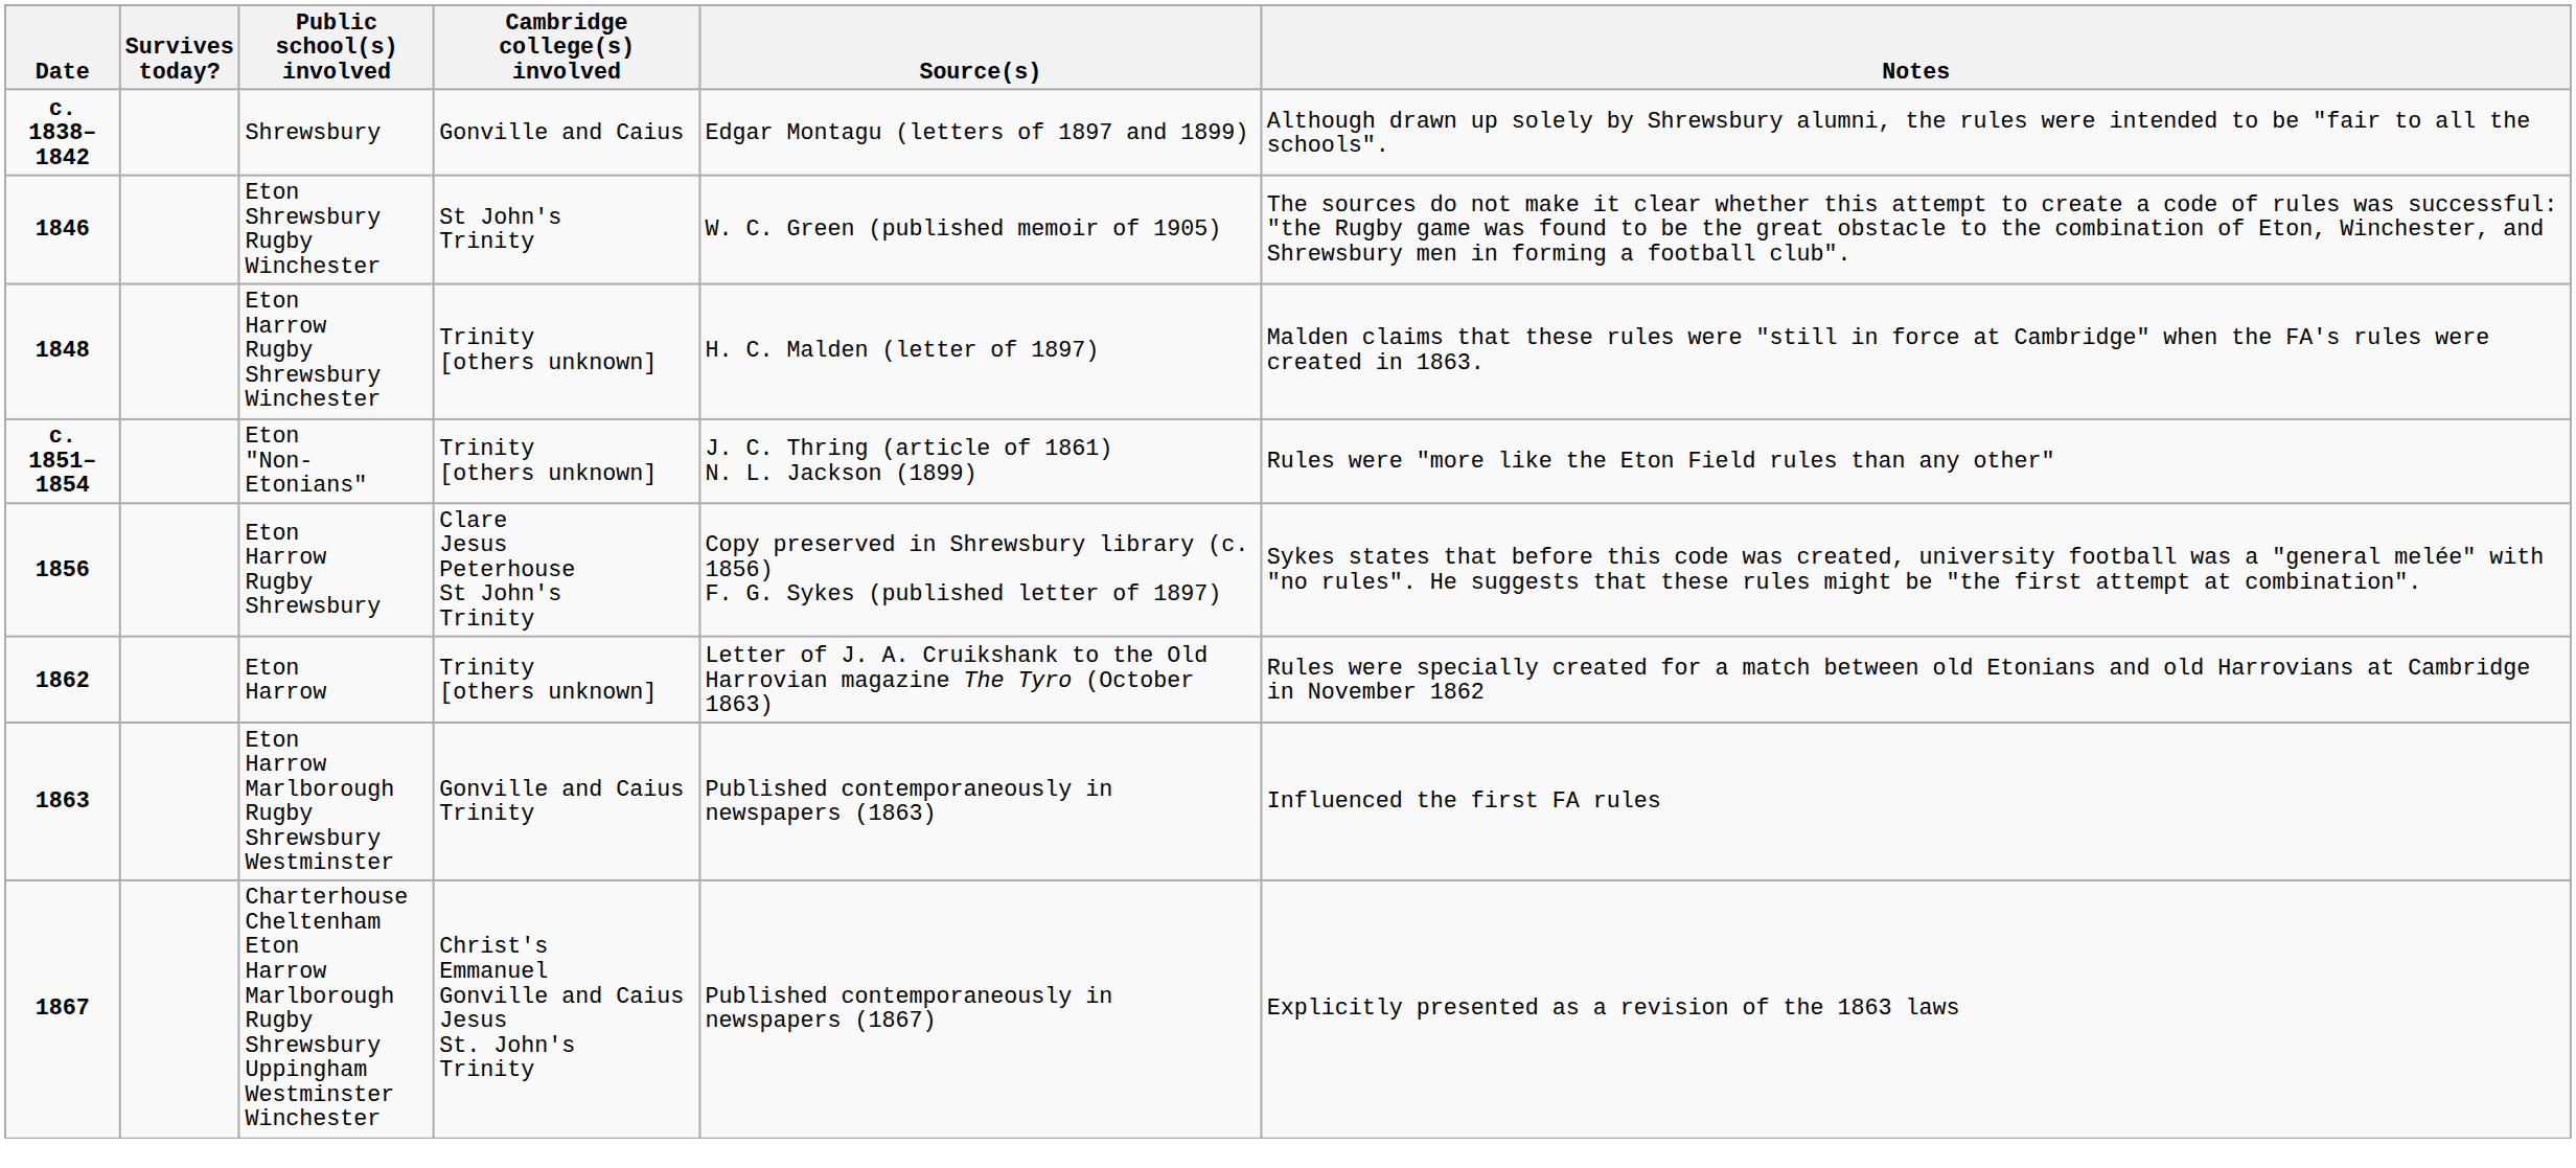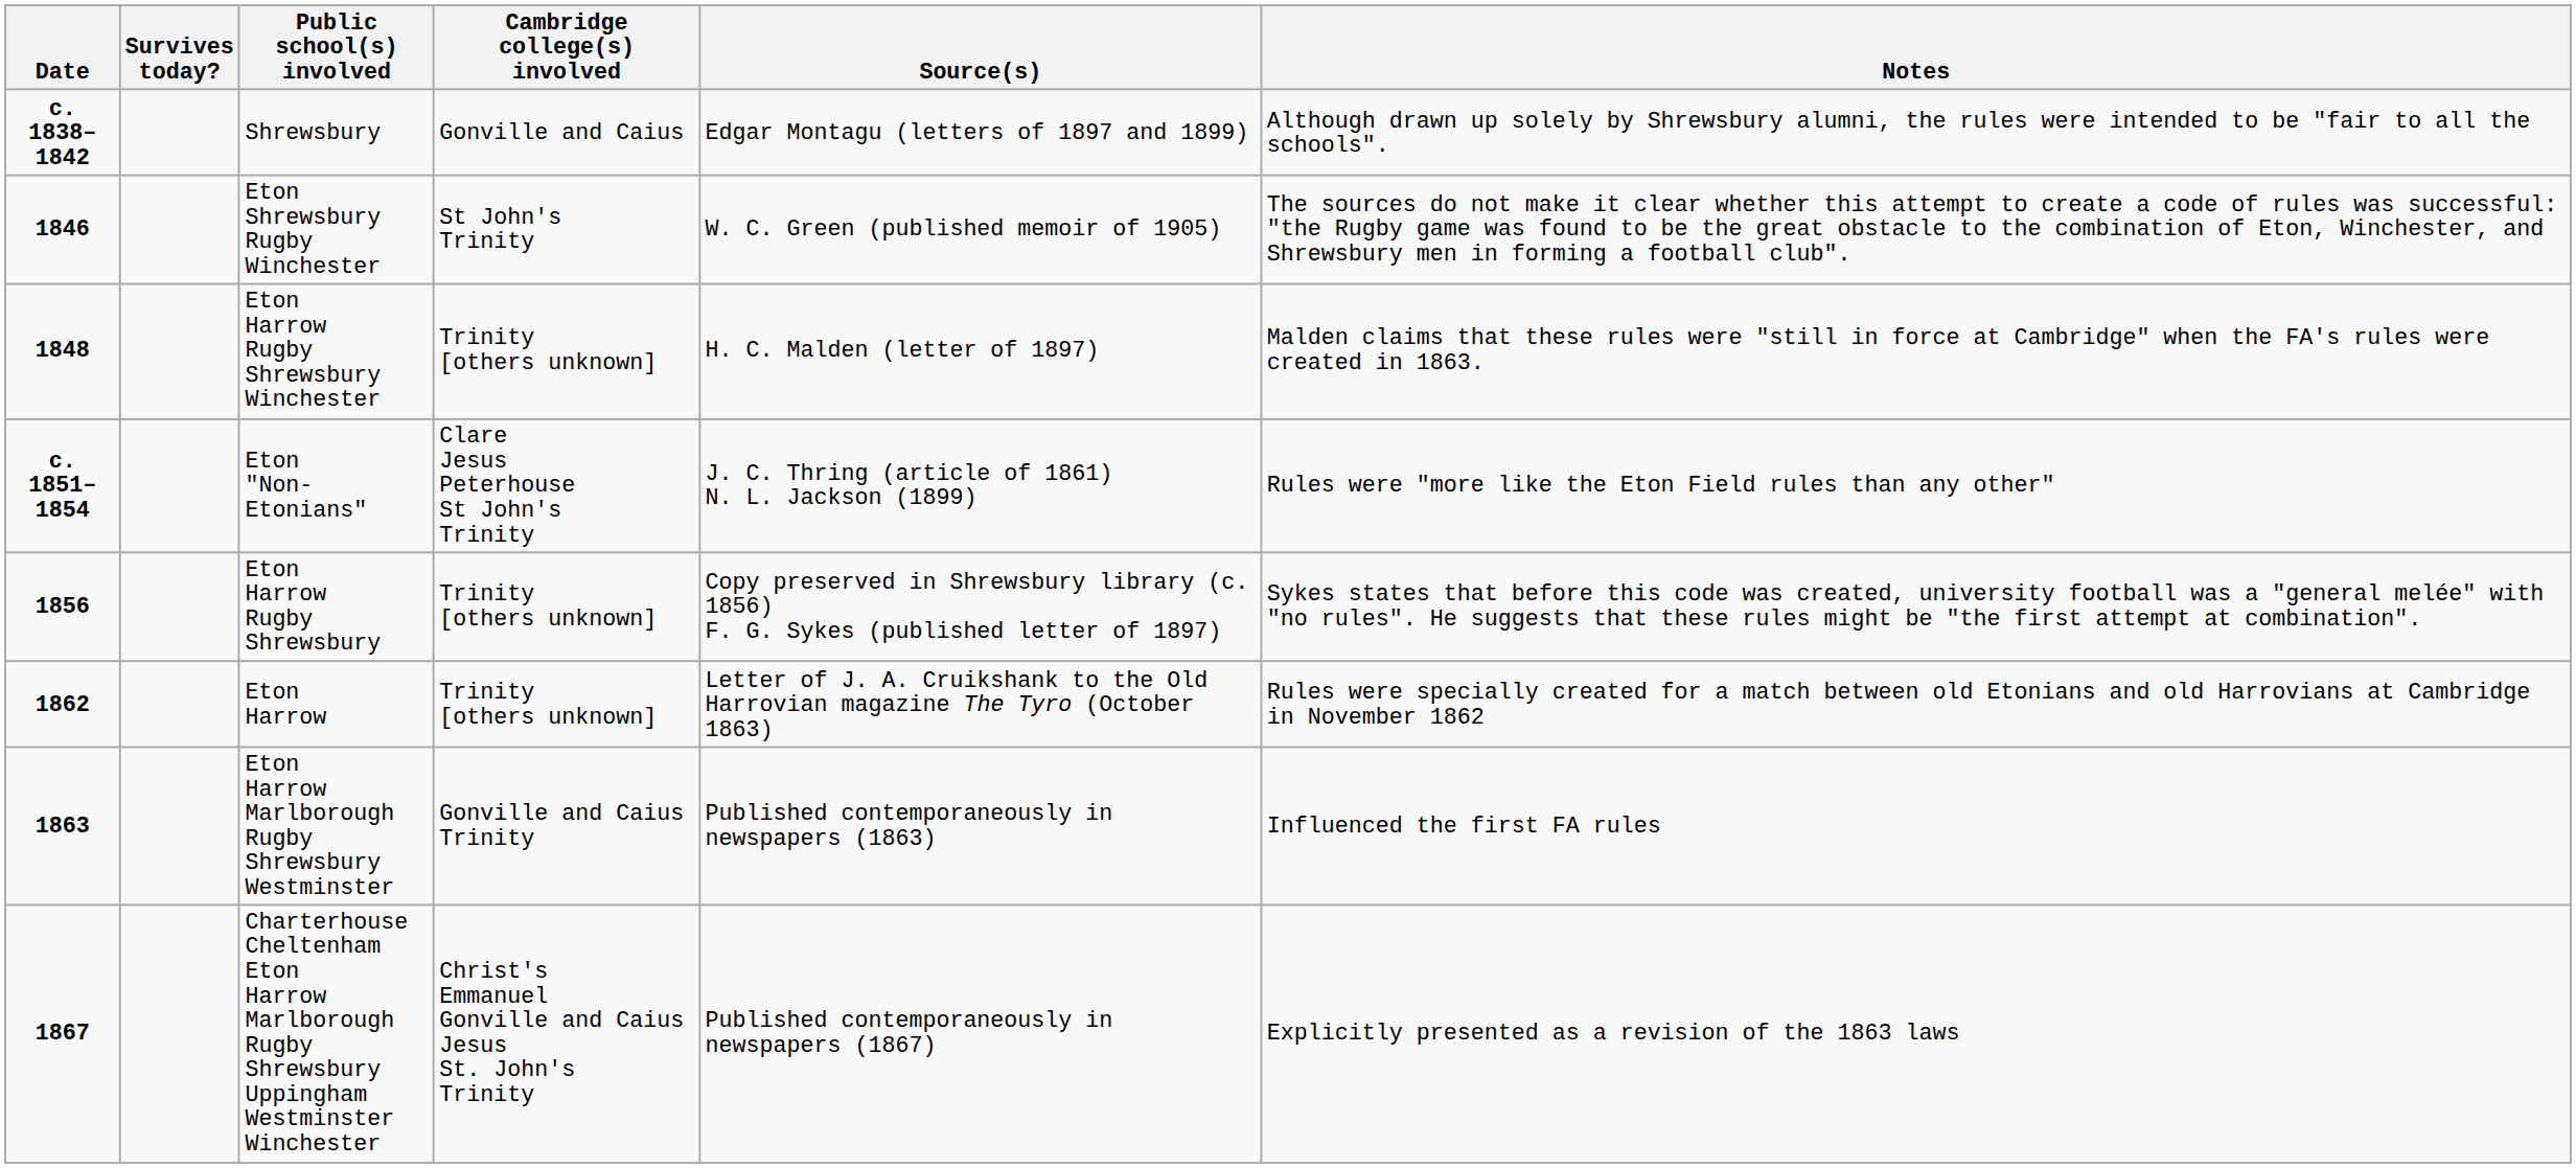 <table class="wikitable sortable" style="text-align: center; font-size: 85%; width: auto; table-layout: fixed;">
 <tr style="vertical-align: bottom;">
 <th>Date</th>
 <th>Survives<br>today?</th>
 <th>Public school(s)<br>involved</th>
 <th>Cambridge college(s)<br>involved</th>
 <th>Source(s)</th>
 <th>Notes</th>
 </tr>
 <tr>
 <td><strong>c. 1838–1842</strong></td>
 <td></td>
 <td style="text-align: left;">Shrewsbury</td>
 <td style="text-align: left;">Gonville and Caius</td>
 <td style="text-align: left;">Edgar Montagu (letters of 1897 and 1899)</td>
 <td style="text-align: left;">Although drawn up solely by Shrewsbury alumni, the rules were intended to be "fair to all the schools".</td>
 </tr>
 <tr>
 <td><strong>1846</strong></td>
 <td></td>
 <td style="text-align: left;">Eton<br>Shrewsbury<br>Rugby<br>Winchester</td>
 <td style="text-align: left;">St John's<br>Trinity</td>
 <td style="text-align: left;">W. C. Green (published memoir of 1905)</td>
 <td style="text-align: left;">The sources do not make it clear whether this attempt to create a code of rules was successful: "the Rugby game was found to be the great obstacle to the combination of Eton, Winchester, and Shrewsbury men in forming a football club".</td>
 </tr>
 <tr>
 <td><strong>1848</strong></td>
 <td></td>
 <td style="text-align: left;">Eton<br>Harrow<br>Rugby<br>Shrewsbury<br>Winchester</td>
 <td style="text-align: left;">Trinity<br>[others unknown]</td>
 <td style="text-align: left;">H. C. Malden (letter of 1897)</td>
 <td style="text-align: left;">Malden claims that these rules were "still in force at Cambridge" when the FA's rules were created in 1863.</td>
 </tr>
 <tr>
 <td><strong>c. 1851–1854</strong></td>
 <td></td>
 <td style="text-align: left;">Eton<br>"Non-Etonians"</td>
-<td style="text-align: left;">Trinity<br>[others unknown]</td>
+<td style="text-align: left;">Clare<br>Jesus<br>Peterhouse<br>St John's<br>Trinity</td>
 <td style="text-align: left;">J. C. Thring (article of 1861)<br>N. L. Jackson (1899)</td>
 <td style="text-align: left;">Rules were "more like the Eton Field rules than any other"</td>
 </tr>
 <tr>
 <td><strong>1856</strong></td>
 <td></td>
 <td style="text-align: left;">Eton<br>Harrow<br>Rugby<br>Shrewsbury</td>
-<td style="text-align: left;">Clare<br>Jesus<br>Peterhouse<br>St John's<br>Trinity</td>
+<td style="text-align: left;">Trinity<br>[others unknown]</td>
 <td style="text-align: left;">Copy preserved in Shrewsbury library (c. 1856)<br>F. G. Sykes (published letter of 1897)</td>
 <td style="text-align: left;">Sykes states that before this code was created, university football was a "general melée" with "no rules".  He suggests that these rules might be "the first attempt at combination".</td>
 </tr>
 <tr>
 <td><strong>1862</strong></td>
 <td></td>
 <td style="text-align: left;">Eton<br>Harrow</td>
 <td style="text-align: left;">Trinity<br>[others unknown]</td>
 <td style="text-align: left;">Letter of J. A. Cruikshank to the Old Harrovian magazine <em>The Tyro</em> (October 1863)</td>
 <td style="text-align: left;">Rules were specially created for a match between old Etonians and old Harrovians at Cambridge in November 1862</td>
 </tr>
 <tr>
 <td><strong>1863</strong></td>
 <td></td>
 <td style="text-align: left;">Eton<br>Harrow<br>Marlborough<br>Rugby<br>Shrewsbury<br>Westminster</td>
 <td style="text-align: left;">Gonville and Caius<br>Trinity</td>
 <td style="text-align: left;">Published contemporaneously in newspapers (1863)</td>
 <td style="text-align: left;">Influenced the first FA rules</td>
 </tr>
 <tr>
 <td><strong>1867</strong></td>
 <td></td>
 <td style="text-align: left;">Charterhouse<br>Cheltenham<br>Eton<br>Harrow<br>Marlborough<br>Rugby<br>Shrewsbury<br>Uppingham<br>Westminster<br>Winchester</td>
 <td style="text-align: left;">Christ's<br>Emmanuel<br>Gonville and Caius<br>Jesus<br>St. John's<br>Trinity<br></td>
 <td style="text-align: left;">Published contemporaneously in newspapers (1867)</td>
 <td style="text-align: left;">Explicitly presented as a revision of the 1863 laws</td>
 </tr>
 <tr>
 </tr>
 </table>
